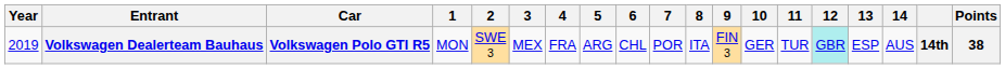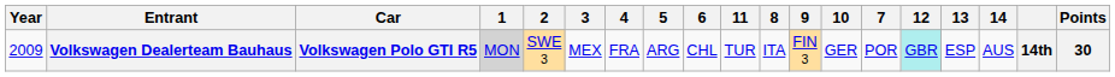 <table class="wikitable" border="1" style="text-align:center; font-size:90%;">
 <tr>
 <th>Year</th>
 <th>Entrant</th>
 <th>Car</th>
 <th>1</th>
 <th>2</th>
 <th>3</th>
 <th>4</th>
 <th>5</th>
 <th>6</th>
-<th>7</th>
+<th>11</th>
 <th>8</th>
 <th>9</th>
 <th>10</th>
-<th>11</th>
+<th>7</th>
 <th>12</th>
 <th>13</th>
 <th>14</th>
 <th></th>
 <th>Points</th>
 </tr>
 <tr>
-<td><a href='#'>2019</a></td>
+<td><a href='#'>2009</a></td>
 <th><a href='#'>Volkswagen Dealerteam Bauhaus</a></th>
 <th><a href='#'>Volkswagen Polo GTI R5</a></th>
-<td><a href='#'>MON</a></td>
+<td style="background: lightgrey;"><a href='#'>MON</a></td>
 <td style="background:#FFDF9F;"><a href='#'>SWE</a><br><small>3</small></td>
 <td><a href='#'>MEX</a></td>
 <td><a href='#'>FRA</a></td>
 <td><a href='#'>ARG</a></td>
 <td><a href='#'>CHL</a></td>
-<td><a href='#'>POR</a></td>
+<td><a href='#'>TUR</a></td>
 <td><a href='#'>ITA</a></td>
 <td style="background:#FFDF9F;"><a href='#'>FIN</a><br><small>3</small></td>
 <td><a href='#'>GER</a></td>
-<td><a href='#'>TUR</a></td>
+<td><a href='#'>POR</a></td>
 <td style="background: paleturquoise;"><a href='#'>GBR</a></td>
 <td><a href='#'>ESP</a></td>
 <td><a href='#'>AUS</a><br></td>
 <th>14th</th>
-<th>38</th>
+<th>30</th>
 </tr>
 </table>
